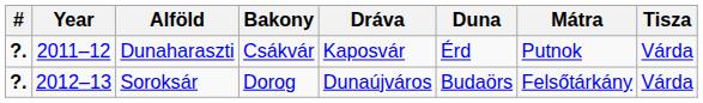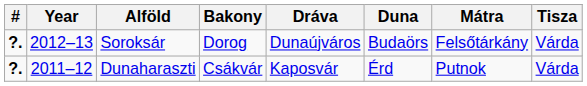 <table class="wikitable sortable">
 <tr>
 <th>#</th>
 <th>Year</th>
 <th>Alföld</th>
 <th>Bakony</th>
 <th>Dráva</th>
 <th>Duna</th>
 <th>Mátra</th>
 <th>Tisza</th>
 </tr>
 <tr>
 <td><strong>?.</strong></td>
+<td align=center><a href='#'>2012–13</a></td>
+<td><a href='#'>Soroksár</a></td>
+<td><a href='#'>Dorog</a></td>
+<td><a href='#'>Dunaújváros</a></td>
+<td><a href='#'>Budaörs</a></td>
+<td><a href='#'>Felsőtárkány</a></td>
+<td><a href='#'>Várda</a></td>
+</tr>
+<tr>
+<td><strong>?.</strong></td>
 <td align=center><a href='#'>2011–12</a></td>
 <td><a href='#'>Dunaharaszti</a></td>
 <td><a href='#'>Csákvár</a></td>
 <td><a href='#'>Kaposvár</a></td>
 <td><a href='#'>Érd</a></td>
 <td><a href='#'>Putnok</a></td>
 <td><a href='#'>Várda</a></td>
 </tr>
-<tr>
-<td><strong>?.</strong></td>
-<td align=center><a href='#'>2012–13</a></td>
-<td><a href='#'>Soroksár</a></td>
-<td><a href='#'>Dorog</a></td>
-<td><a href='#'>Dunaújváros</a></td>
-<td><a href='#'>Budaörs</a></td>
-<td><a href='#'>Felsőtárkány</a></td>
-<td><a href='#'>Várda</a></td>
-</tr>
 </table>
